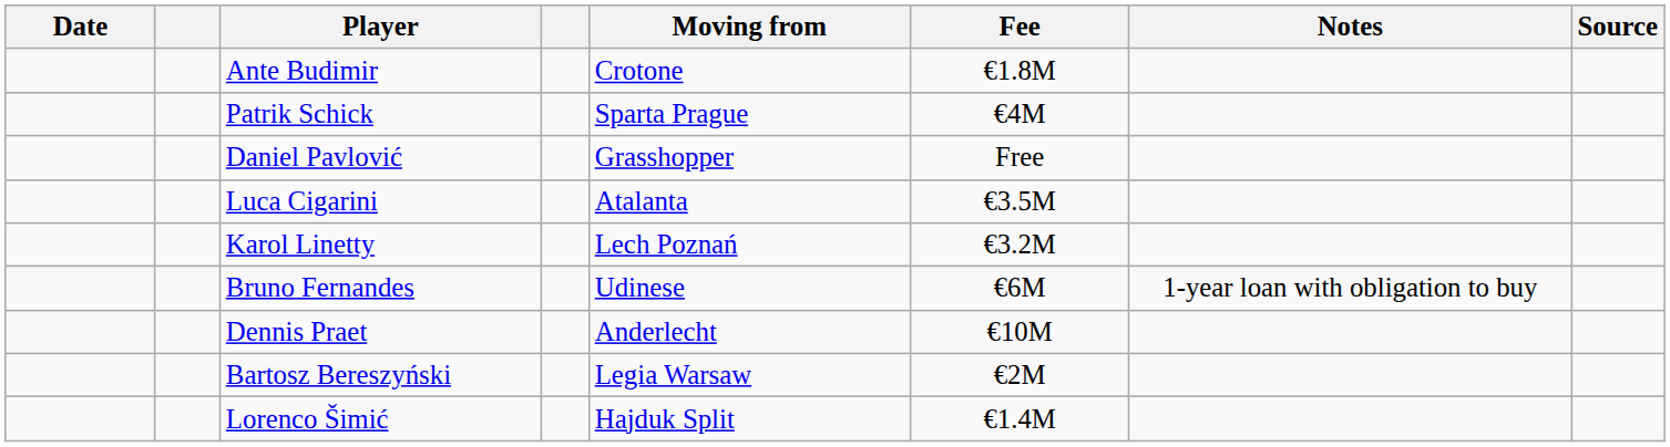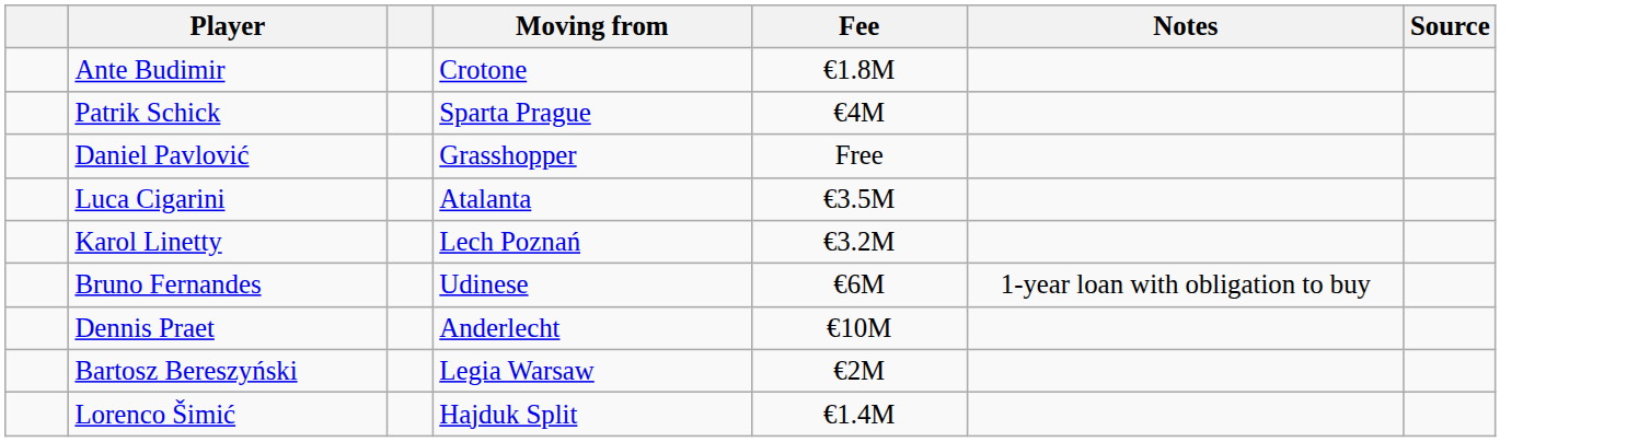 <table class="wikitable sortable">
 <tr>
-<th style="width:80px;">Date</th>
 <th style="width:30px;"></th>
 <th style="width:180px;">Player</th>
 <th style="width:20px;"></th>
 <th style="width:180px;">Moving from</th>
 <th style="width:120px;" class="unsortable">Fee</th>
 <th style="width:250px;" class="unsortable">Notes</th>
 <th style="width:20px;">Source</th>
 </tr>
 <tr>
-<td></td>
 <td align=center></td>
 <td> <a href='#'>Ante Budimir</a></td>
 <td align=center></td>
 <td> <a href='#'>Crotone</a></td>
 <td align=center>€1.8M</td>
 <td align=center></td>
 <td></td>
 </tr>
 <tr>
-<td></td>
 <td align=center></td>
 <td> <a href='#'>Patrik Schick</a></td>
 <td align=center></td>
 <td> <a href='#'>Sparta Prague</a></td>
 <td align=center>€4M</td>
 <td align=center></td>
 <td></td>
 </tr>
 <tr>
-<td></td>
 <td align=center></td>
 <td> <a href='#'>Daniel Pavlović</a></td>
 <td align=center></td>
 <td> <a href='#'>Grasshopper</a></td>
 <td align=center>Free</td>
 <td align=center></td>
 <td></td>
 </tr>
 <tr>
-<td></td>
 <td align=center></td>
 <td> <a href='#'>Luca Cigarini</a></td>
 <td align=center></td>
 <td> <a href='#'>Atalanta</a></td>
 <td align=center>€3.5M</td>
 <td align=center></td>
 <td></td>
 </tr>
 <tr>
-<td></td>
 <td align=center></td>
 <td> <a href='#'>Karol Linetty</a></td>
 <td align=center></td>
 <td> <a href='#'>Lech Poznań</a></td>
 <td align=center>€3.2M</td>
 <td align=center></td>
 <td></td>
 </tr>
 <tr>
-<td></td>
 <td align=center></td>
 <td> <a href='#'>Bruno Fernandes</a></td>
 <td align=center></td>
 <td> <a href='#'>Udinese</a></td>
 <td align=center>€6M</td>
 <td align=center>1-year loan with obligation to buy</td>
 <td></td>
 </tr>
 <tr>
-<td></td>
 <td align=center></td>
 <td> <a href='#'>Dennis Praet</a></td>
 <td align=center></td>
 <td> <a href='#'>Anderlecht</a></td>
 <td align=center>€10M</td>
 <td align=center></td>
 <td></td>
 </tr>
 <tr>
-<td></td>
 <td align=center></td>
 <td> <a href='#'>Bartosz Bereszyński</a></td>
 <td align=center></td>
 <td> <a href='#'>Legia Warsaw</a></td>
 <td align=center>€2M</td>
 <td align=center></td>
 <td></td>
 </tr>
 <tr>
-<td></td>
 <td align=center></td>
 <td> <a href='#'>Lorenco Šimić</a></td>
 <td align=center></td>
 <td> <a href='#'>Hajduk Split</a></td>
 <td align=center>€1.4M</td>
 <td align=center></td>
 <td></td>
 </tr>
 </table>
